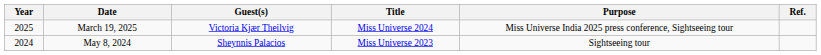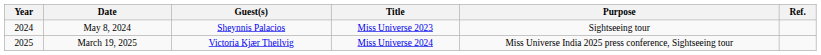 <table class="wikitable" style="font-size: 90%; text-align:center">
 <tr>
 <th bgcolor="#efefef" width="2%">Year</th>
 <th bgcolor="#efefef" width="8%">Date</th>
 <th bgcolor="#efefef" width="10%">Guest(s)</th>
 <th bgcolor="#efefef" width="8%">Title</th>
 <th bgcolor="#efefef" width="20%">Purpose</th>
 <th bgcolor="#efefef" width="2%">Ref.</th>
 </tr>
 <tr>
+<td>2024</td>
+<td>May 8, 2024</td>
+<td><a href='#'>Sheynnis Palacios</a></td>
+<td><a href='#'>Miss Universe 2023</a></td>
+<td>Sightseeing tour</td>
+<td></td>
+</tr>
+<tr>
 <td>2025</td>
 <td>March 19, 2025</td>
 <td><a href='#'>Victoria Kjær Theilvig</a></td>
 <td><a href='#'>Miss Universe 2024</a></td>
 <td>Miss Universe India 2025 press conference, Sightseeing tour</td>
 <td></td>
 </tr>
-<tr>
-<td>2024</td>
-<td>May 8, 2024</td>
-<td><a href='#'>Sheynnis Palacios</a></td>
-<td><a href='#'>Miss Universe 2023</a></td>
-<td>Sightseeing tour</td>
-<td></td>
-</tr>
 </table>
